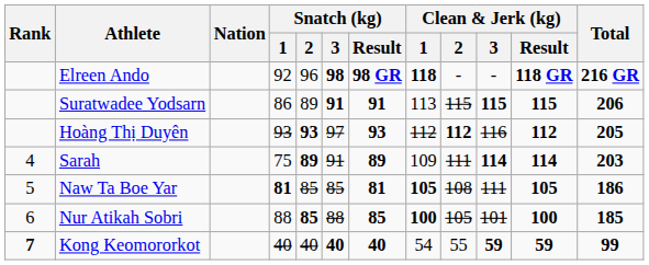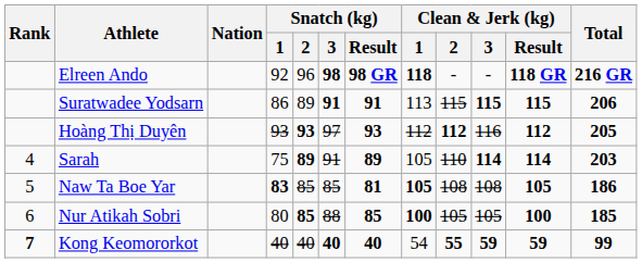 <table class="wikitable sortable" style="text-align:center;">
 <tr>
 <th rowspan=2>Rank</th>
 <th rowspan=2>Athlete</th>
 <th rowspan=2>Nation</th>
 <th colspan=4>Snatch (kg)</th>
 <th colspan=4>Clean & Jerk (kg)</th>
 <th rowspan=2>Total</th>
 </tr>
 <tr>
 <th>1</th>
 <th>2</th>
 <th>3</th>
 <th>Result</th>
 <th>1</th>
 <th>2</th>
 <th>3</th>
 <th>Result</th>
 </tr>
 <tr>
 <td></td>
 <td align=left><a href='#'>Elreen Ando</a></td>
 <td align=left></td>
 <td>92</td>
 <td>96</td>
 <td><strong>98</strong></td>
 <td><strong>98</strong> <strong><a href='#'>GR</a></strong></td>
 <td><strong>118</strong></td>
 <td>-</td>
 <td>-</td>
 <td><strong>118</strong> <strong><a href='#'>GR</a></strong></td>
 <td><strong>216</strong> <strong><a href='#'>GR</a></strong></td>
 </tr>
 <tr>
 <td></td>
 <td align=left><a href='#'>Suratwadee Yodsarn</a></td>
 <td align=left></td>
 <td>86</td>
 <td>89</td>
 <td><strong>91</strong></td>
 <td><strong>91</strong></td>
 <td>113</td>
 <td><s>115</s></td>
 <td><strong>115</strong></td>
 <td><strong>115</strong></td>
 <td><strong>206</strong></td>
 </tr>
 <tr>
 <td></td>
 <td align=left><a href='#'>Hoàng Thị Duyên</a></td>
 <td align=left></td>
 <td><s>93</s></td>
 <td><strong>93</strong></td>
 <td><s>97</s></td>
 <td><strong>93</strong></td>
 <td><s>112</s></td>
 <td><strong>112</strong></td>
 <td><s>116</s></td>
 <td><strong>112</strong></td>
 <td><strong>205</strong></td>
 </tr>
 <tr>
 <td>4</td>
 <td align=left><a href='#'>Sarah</a></td>
 <td align=left></td>
 <td>75</td>
 <td><strong>89</strong></td>
 <td><s>91</s></td>
 <td><strong>89</strong></td>
-<td>109</td>
-<td><s>111</s></td>
+<td>105</td>
+<td><s>110</s></td>
 <td><strong>114</strong></td>
 <td><strong>114</strong></td>
 <td><strong>203</strong></td>
 </tr>
 <tr>
 <td>5</td>
 <td align=left><a href='#'>Naw Ta Boe Yar</a></td>
 <td align=left></td>
-<td><strong>81</strong></td>
+<td><strong>83</strong></td>
 <td><s>85</s></td>
 <td><s>85</s></td>
 <td><strong>81</strong></td>
 <td><strong>105</strong></td>
 <td><s>108</s></td>
-<td><s>111</s></td>
+<td><s>108</s></td>
 <td><strong>105</strong></td>
 <td><strong>186</strong></td>
 </tr>
 <tr>
 <td>6</td>
 <td align=left><a href='#'>Nur Atikah Sobri</a></td>
 <td align=left></td>
-<td>88</td>
+<td>80</td>
 <td><strong>85</strong></td>
 <td><s>88</s></td>
 <td><strong>85</strong></td>
 <td><strong>100</strong></td>
 <td><s>105</s></td>
-<td><s>101</s></td>
+<td><s>105</s></td>
 <td><strong>100</strong></td>
 <td><strong>185</strong></td>
 </tr>
 <tr>
 <td><strong>7</strong></td>
 <td align=left><a href='#'>Kong Keomororkot</a></td>
 <td align=left></td>
 <td><s>40</s></td>
 <td><s>40</s></td>
 <td><strong>40</strong></td>
 <td><strong>40</strong></td>
 <td>54</td>
-<td>55</td>
+<td><strong>55</strong></td>
 <td><strong>59</strong></td>
 <td><strong>59</strong></td>
 <td><strong>99</strong></td>
 </tr>
 </table>
